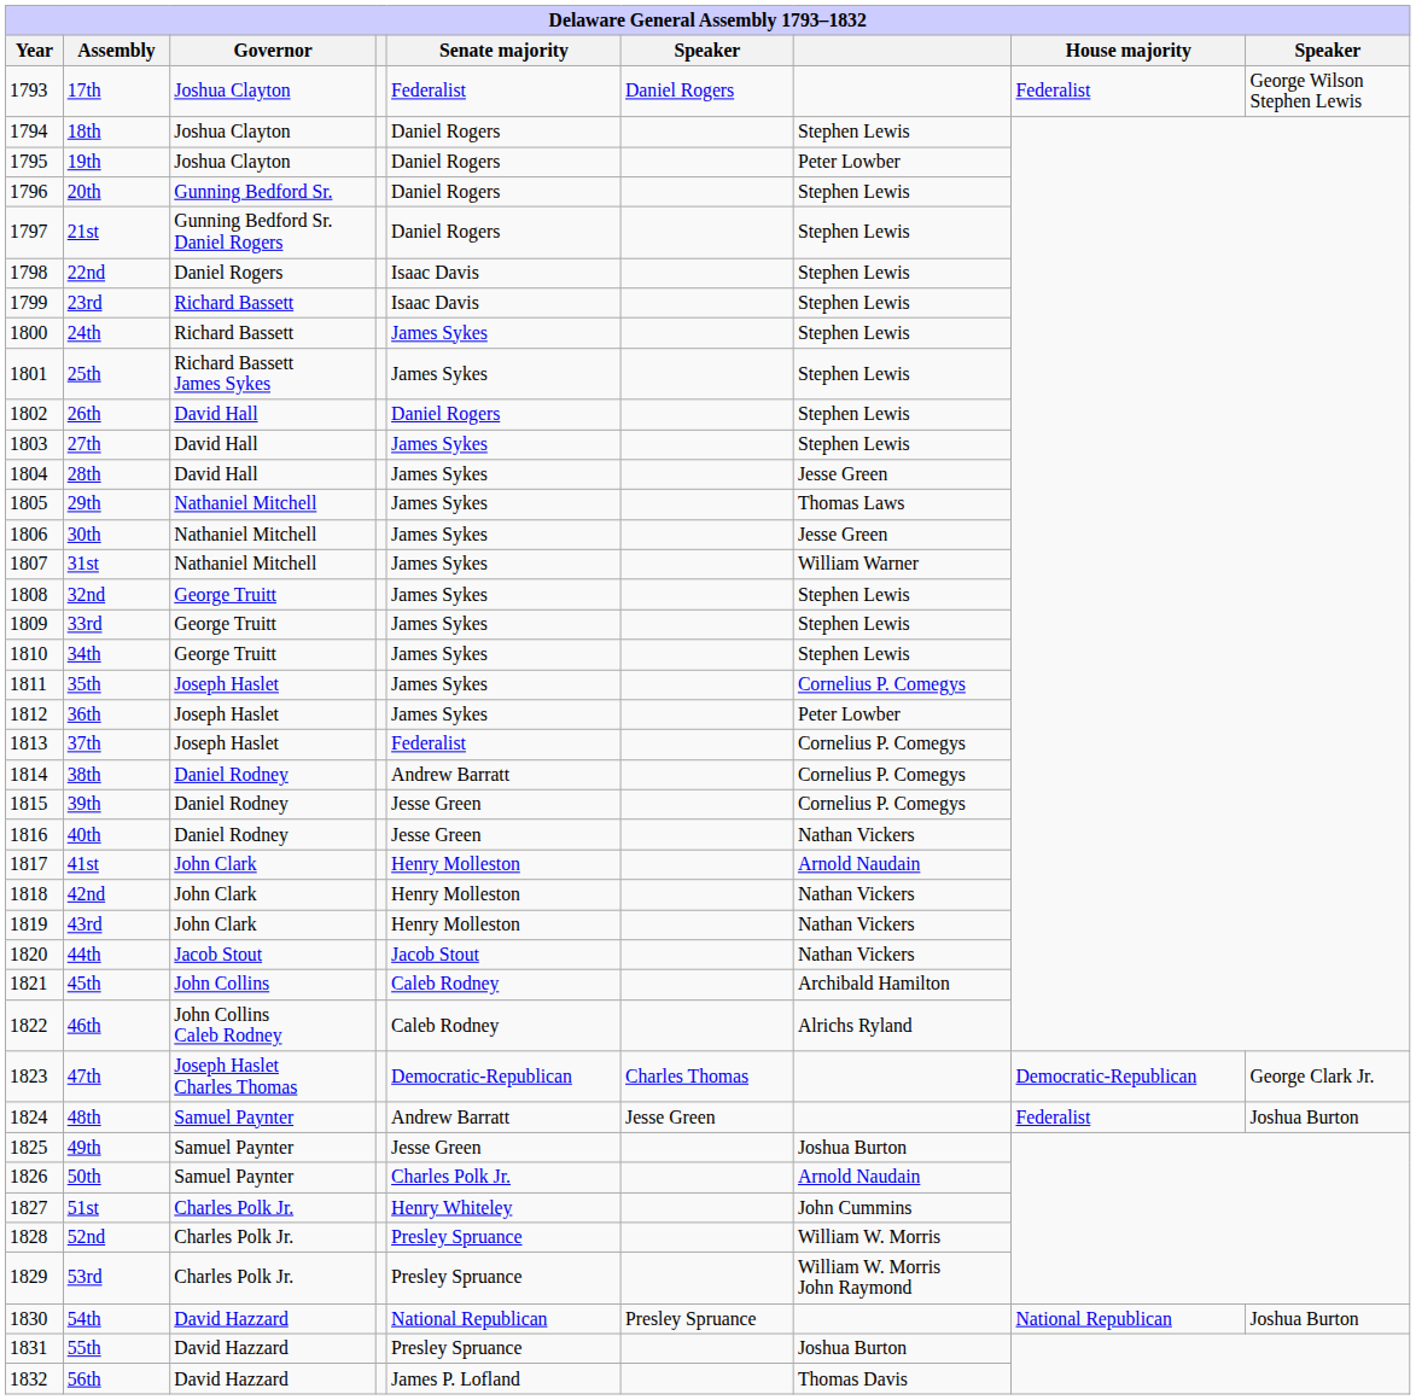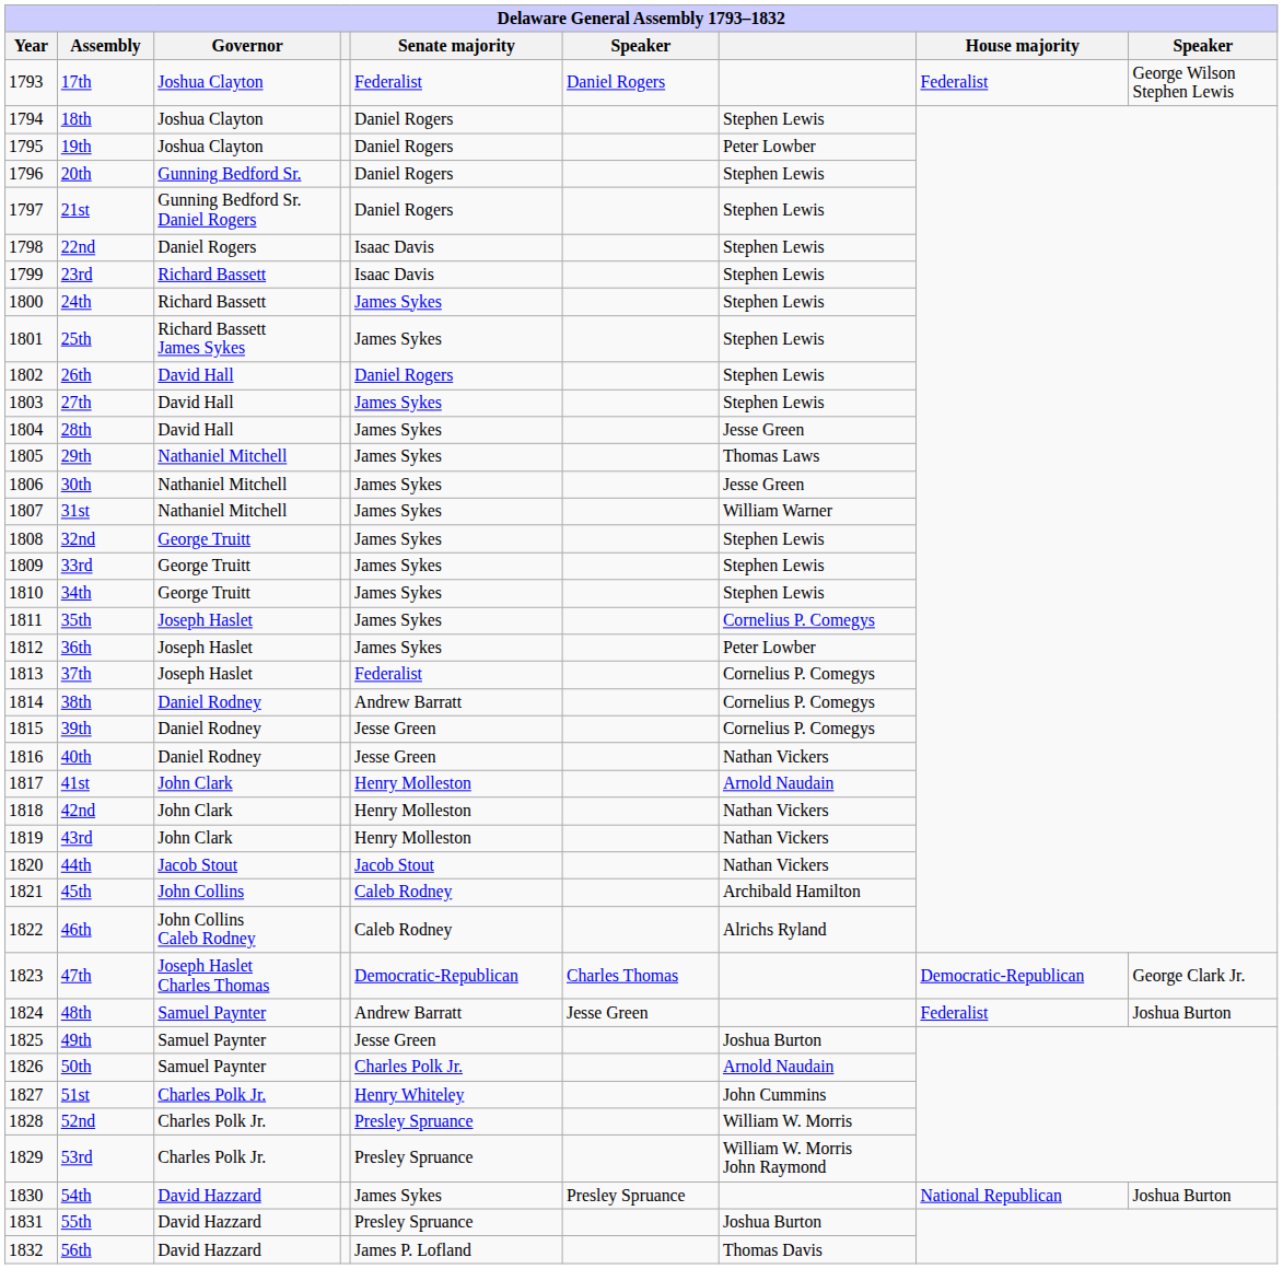 <table class=wikitable style="width: 94%" style="text-align: center;" align="center">
 <tr bgcolor=#cccccc>
 <th colspan=12 style="background: #ccccff;"><strong>Delaware General Assembly 1793–1832</strong></th>
 </tr>
 <tr>
 <th><strong>Year</strong></th>
 <th><strong>Assembly</strong></th>
 <th><strong>Governor</strong></th>
 <th></th>
 <th><strong>Senate majority</strong></th>
 <th><strong>Speaker</strong></th>
 <th></th>
 <th><strong>House majority</strong></th>
 <th><strong>Speaker</strong></th>
 </tr>
 <tr>
 <td>1793</td>
 <td><a href='#'>17th</a></td>
 <td><a href='#'>Joshua Clayton</a></td>
 <td></td>
 <td><a href='#'>Federalist</a></td>
 <td><a href='#'>Daniel Rogers</a></td>
 <td></td>
 <td><a href='#'>Federalist</a></td>
 <td>George Wilson<br>Stephen Lewis</td>
 </tr>
 <tr>
 <td>1794</td>
 <td><a href='#'>18th</a></td>
 <td>Joshua Clayton</td>
 <td></td>
 <td>Daniel Rogers</td>
 <td></td>
 <td>Stephen Lewis</td>
 </tr>
 <tr>
 <td>1795</td>
 <td><a href='#'>19th</a></td>
 <td>Joshua Clayton</td>
 <td></td>
 <td>Daniel Rogers</td>
 <td></td>
 <td>Peter Lowber</td>
 </tr>
 <tr>
 <td>1796</td>
 <td><a href='#'>20th</a></td>
 <td><a href='#'>Gunning Bedford Sr.</a></td>
 <td></td>
 <td>Daniel Rogers</td>
 <td></td>
 <td>Stephen Lewis</td>
 </tr>
 <tr>
 <td>1797</td>
 <td><a href='#'>21st</a></td>
 <td>Gunning Bedford Sr.<br><a href='#'>Daniel Rogers</a></td>
 <td></td>
 <td>Daniel Rogers</td>
 <td></td>
 <td>Stephen Lewis</td>
 </tr>
 <tr>
 <td>1798</td>
 <td><a href='#'>22nd</a></td>
 <td>Daniel Rogers</td>
 <td></td>
 <td>Isaac Davis</td>
 <td></td>
 <td>Stephen Lewis</td>
 </tr>
 <tr>
 <td>1799</td>
 <td><a href='#'>23rd</a></td>
 <td><a href='#'>Richard Bassett</a></td>
 <td></td>
 <td>Isaac Davis</td>
 <td></td>
 <td>Stephen Lewis</td>
 </tr>
 <tr>
 <td>1800</td>
 <td><a href='#'>24th</a></td>
 <td>Richard Bassett</td>
 <td></td>
 <td><a href='#'>James Sykes</a></td>
 <td></td>
 <td>Stephen Lewis</td>
 </tr>
 <tr>
 <td>1801</td>
 <td><a href='#'>25th</a></td>
 <td>Richard Bassett<br><a href='#'>James Sykes</a></td>
 <td></td>
 <td>James Sykes</td>
 <td></td>
 <td>Stephen Lewis</td>
 </tr>
 <tr>
 <td>1802</td>
 <td><a href='#'>26th</a></td>
 <td><a href='#'>David Hall</a></td>
 <td></td>
 <td><a href='#'>Daniel Rogers</a></td>
 <td></td>
 <td>Stephen Lewis</td>
 </tr>
 <tr>
 <td>1803</td>
 <td><a href='#'>27th</a></td>
 <td>David Hall</td>
 <td></td>
 <td><a href='#'>James Sykes</a></td>
 <td></td>
 <td>Stephen Lewis</td>
 </tr>
 <tr>
 <td>1804</td>
 <td><a href='#'>28th</a></td>
 <td>David Hall</td>
 <td></td>
 <td>James Sykes</td>
 <td></td>
 <td>Jesse Green</td>
 </tr>
 <tr>
 <td>1805</td>
 <td><a href='#'>29th</a></td>
 <td><a href='#'>Nathaniel Mitchell</a></td>
 <td></td>
 <td>James Sykes</td>
 <td></td>
 <td>Thomas Laws</td>
 </tr>
 <tr>
 <td>1806</td>
 <td><a href='#'>30th</a></td>
 <td>Nathaniel Mitchell</td>
 <td></td>
 <td>James Sykes</td>
 <td></td>
 <td>Jesse Green</td>
 </tr>
 <tr>
 <td>1807</td>
 <td><a href='#'>31st</a></td>
 <td>Nathaniel Mitchell</td>
 <td></td>
 <td>James Sykes</td>
 <td></td>
 <td>William Warner</td>
 </tr>
 <tr>
 <td>1808</td>
 <td><a href='#'>32nd</a></td>
 <td><a href='#'>George Truitt</a></td>
 <td></td>
 <td>James Sykes</td>
 <td></td>
 <td>Stephen Lewis</td>
 </tr>
 <tr>
 <td>1809</td>
 <td><a href='#'>33rd</a></td>
 <td>George Truitt</td>
 <td></td>
 <td>James Sykes</td>
 <td></td>
 <td>Stephen Lewis</td>
 </tr>
 <tr>
 <td>1810</td>
 <td><a href='#'>34th</a></td>
 <td>George Truitt</td>
 <td></td>
 <td>James Sykes</td>
 <td></td>
 <td>Stephen Lewis</td>
 </tr>
 <tr>
 <td>1811</td>
 <td><a href='#'>35th</a></td>
 <td><a href='#'>Joseph Haslet</a></td>
 <td></td>
 <td>James Sykes</td>
 <td></td>
 <td><a href='#'>Cornelius P. Comegys</a></td>
 </tr>
 <tr>
 <td>1812</td>
 <td><a href='#'>36th</a></td>
 <td>Joseph Haslet</td>
 <td></td>
 <td>James Sykes</td>
 <td></td>
 <td>Peter Lowber</td>
 </tr>
 <tr>
 <td>1813</td>
 <td><a href='#'>37th</a></td>
 <td>Joseph Haslet</td>
 <td></td>
 <td><a href='#'>Federalist</a></td>
 <td></td>
 <td>Cornelius P. Comegys</td>
 </tr>
 <tr>
 <td>1814</td>
 <td><a href='#'>38th</a></td>
 <td><a href='#'>Daniel Rodney</a></td>
 <td></td>
 <td>Andrew Barratt</td>
 <td></td>
 <td>Cornelius P. Comegys</td>
 </tr>
 <tr>
 <td>1815</td>
 <td><a href='#'>39th</a></td>
 <td>Daniel Rodney</td>
 <td></td>
 <td>Jesse Green</td>
 <td></td>
 <td>Cornelius P. Comegys</td>
 </tr>
 <tr>
 <td>1816</td>
 <td><a href='#'>40th</a></td>
 <td>Daniel Rodney</td>
 <td></td>
 <td>Jesse Green</td>
 <td></td>
 <td>Nathan Vickers</td>
 </tr>
 <tr>
 <td>1817</td>
 <td><a href='#'>41st</a></td>
 <td><a href='#'>John Clark</a></td>
 <td></td>
 <td><a href='#'>Henry Molleston</a></td>
 <td></td>
 <td><a href='#'>Arnold Naudain</a></td>
 </tr>
 <tr>
 <td>1818</td>
 <td><a href='#'>42nd</a></td>
 <td>John Clark</td>
 <td></td>
 <td>Henry Molleston</td>
 <td></td>
 <td>Nathan Vickers</td>
 </tr>
 <tr>
 <td>1819</td>
 <td><a href='#'>43rd</a></td>
 <td>John Clark</td>
 <td></td>
 <td>Henry Molleston</td>
 <td></td>
 <td>Nathan Vickers</td>
 </tr>
 <tr>
 <td>1820</td>
 <td><a href='#'>44th</a></td>
 <td><a href='#'>Jacob Stout</a></td>
 <td></td>
 <td><a href='#'>Jacob Stout</a></td>
 <td></td>
 <td>Nathan Vickers</td>
 </tr>
 <tr>
 <td>1821</td>
 <td><a href='#'>45th</a></td>
 <td><a href='#'>John Collins</a></td>
 <td></td>
 <td><a href='#'>Caleb Rodney</a></td>
 <td></td>
 <td>Archibald Hamilton</td>
 </tr>
 <tr>
 <td>1822</td>
 <td><a href='#'>46th</a></td>
 <td>John Collins<br><a href='#'>Caleb Rodney</a></td>
 <td></td>
 <td>Caleb Rodney</td>
 <td></td>
 <td>Alrichs Ryland</td>
 </tr>
 <tr>
 <td>1823</td>
 <td><a href='#'>47th</a></td>
 <td><a href='#'>Joseph Haslet</a><br><a href='#'>Charles Thomas</a></td>
 <td></td>
 <td><a href='#'>Democratic-Republican</a></td>
 <td><a href='#'>Charles Thomas</a></td>
 <td></td>
 <td><a href='#'>Democratic-Republican</a></td>
 <td>George Clark Jr.</td>
 </tr>
 <tr>
 <td>1824</td>
 <td><a href='#'>48th</a></td>
 <td><a href='#'>Samuel Paynter</a></td>
 <td></td>
 <td>Andrew Barratt</td>
 <td>Jesse Green</td>
 <td></td>
 <td><a href='#'>Federalist</a></td>
 <td>Joshua Burton</td>
 </tr>
 <tr>
 <td>1825</td>
 <td><a href='#'>49th</a></td>
 <td>Samuel Paynter</td>
 <td></td>
 <td>Jesse Green</td>
 <td></td>
 <td>Joshua Burton</td>
 </tr>
 <tr>
 <td>1826</td>
 <td><a href='#'>50th</a></td>
 <td>Samuel Paynter</td>
 <td></td>
 <td><a href='#'>Charles Polk Jr.</a></td>
 <td></td>
 <td><a href='#'>Arnold Naudain</a></td>
 </tr>
 <tr>
 <td>1827</td>
 <td><a href='#'>51st</a></td>
 <td><a href='#'>Charles Polk Jr.</a></td>
 <td></td>
 <td><a href='#'>Henry Whiteley</a></td>
 <td></td>
 <td>John Cummins</td>
 </tr>
 <tr>
 <td>1828</td>
 <td><a href='#'>52nd</a></td>
 <td>Charles Polk Jr.</td>
 <td></td>
 <td><a href='#'>Presley Spruance</a></td>
 <td></td>
 <td>William W. Morris</td>
 </tr>
 <tr>
 <td>1829</td>
 <td><a href='#'>53rd</a></td>
 <td>Charles Polk Jr.</td>
 <td></td>
 <td>Presley Spruance</td>
 <td></td>
 <td>William W. Morris<br>John Raymond</td>
 </tr>
 <tr>
 <td>1830</td>
 <td><a href='#'>54th</a></td>
 <td><a href='#'>David Hazzard</a></td>
 <td></td>
-<td><a href='#'>National Republican</a></td>
+<td>James Sykes</td>
 <td>Presley Spruance</td>
 <td></td>
 <td><a href='#'>National Republican</a></td>
 <td>Joshua Burton</td>
 </tr>
 <tr>
 <td>1831</td>
 <td><a href='#'>55th</a></td>
 <td>David Hazzard</td>
 <td></td>
 <td>Presley Spruance</td>
 <td></td>
 <td>Joshua Burton</td>
 </tr>
 <tr>
 <td>1832</td>
 <td><a href='#'>56th</a></td>
 <td>David Hazzard</td>
 <td></td>
 <td>James P. Lofland</td>
 <td></td>
 <td>Thomas Davis</td>
 </tr>
 </table>
